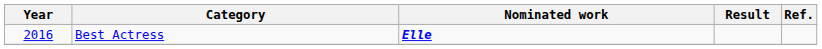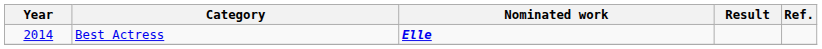 <table class=wikitable>
 <tr>
 <th scope="col" style="width:5em;">Year</th>
 <th scope="col" style="width:26em;">Category</th>
 <th scope="col" style="width:25em;">Nominated work</th>
 <th scope="col" style="width:5em;">Result</th>
 <th>Ref.</th>
 </tr>
 <tr>
-<td style="text-align:center;"><a href='#'>2016</a></td>
+<td style="text-align:center;"><a href='#'>2014</a></td>
 <td><a href='#'>Best Actress</a></td>
 <td><strong><em><a href='#'>Elle</a></em></strong></td>
 <td></td>
 <td style="text-align:center;"></td>
 </tr>
 <tr>
 </tr>
 </table>
